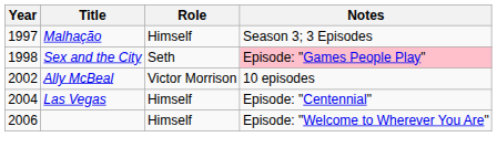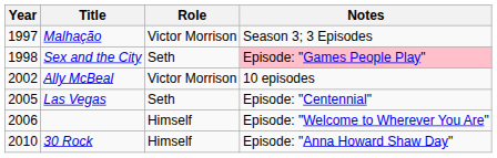 <table class="wikitable sortable">
 <tr>
 <th>Year</th>
 <th>Title</th>
 <th>Role</th>
 <th class="unsortable">Notes</th>
 </tr>
 <tr>
 <td>1997</td>
 <td><em><a href='#'>Malhação</a></em></td>
-<td>Himself</td>
+<td>Victor Morrison</td>
 <td>Season 3; 3 Episodes</td>
 </tr>
 <tr>
 <td>1998</td>
 <td><em><a href='#'>Sex and the City</a></em></td>
 <td>Seth</td>
 <td style="background: pink;">Episode: "<a href='#'>Games People Play</a>"</td>
 </tr>
 <tr>
 <td>2002</td>
 <td><em><a href='#'>Ally McBeal</a></em></td>
 <td>Victor Morrison</td>
 <td>10 episodes</td>
 </tr>
 <tr>
-<td>2004</td>
+<td>2005</td>
 <td><em><a href='#'>Las Vegas</a></em></td>
-<td>Himself</td>
+<td>Seth</td>
 <td>Episode: "<a href='#'>Centennial</a>"</td>
 </tr>
 <tr>
 <td>2006</td>
 <td><em></em></td>
 <td>Himself</td>
 <td>Episode: "<a href='#'>Welcome to Wherever You Are</a>"</td>
 </tr>
+<tr>
+<td>2010</td>
+<td><em><a href='#'>30 Rock</a></em></td>
+<td>Himself</td>
+<td>Episode: "<a href='#'>Anna Howard Shaw Day</a>"</td>
+</tr>
 </table>
